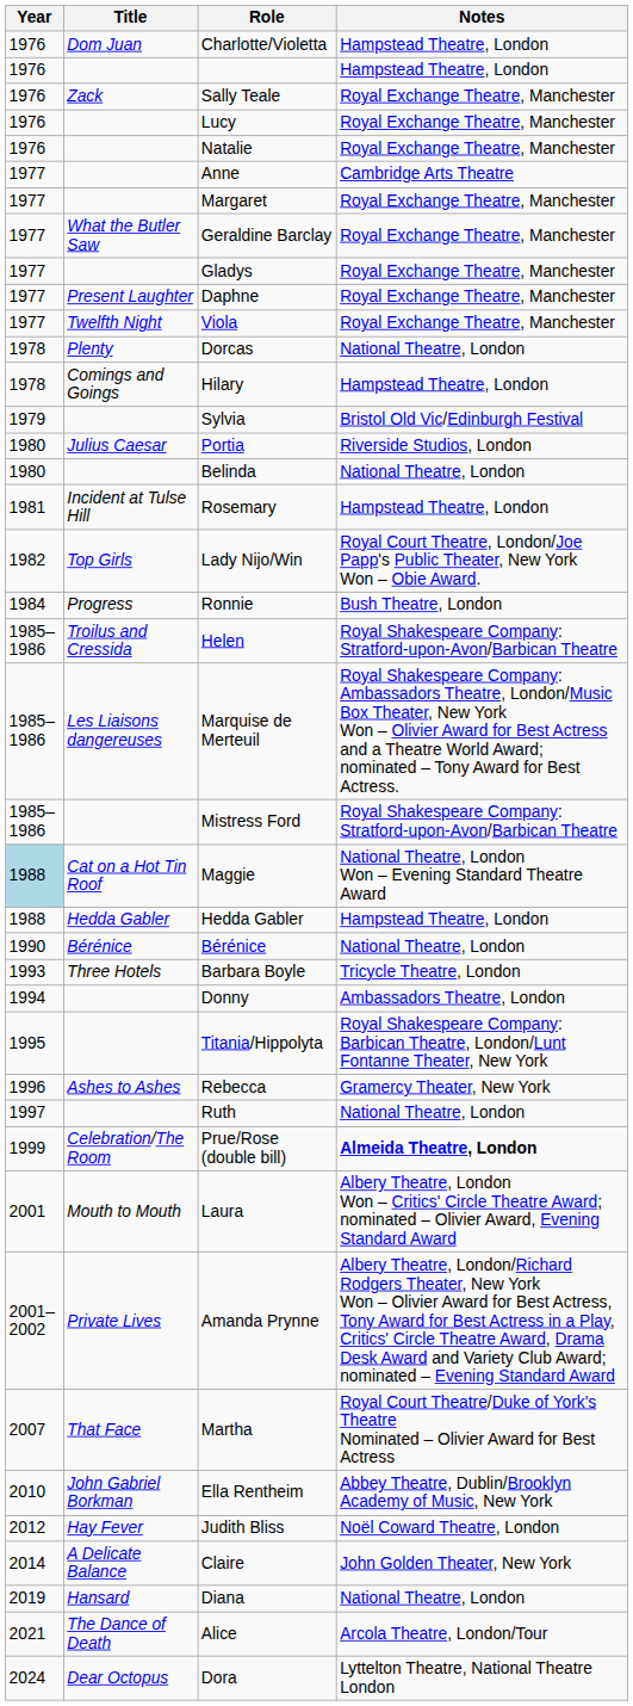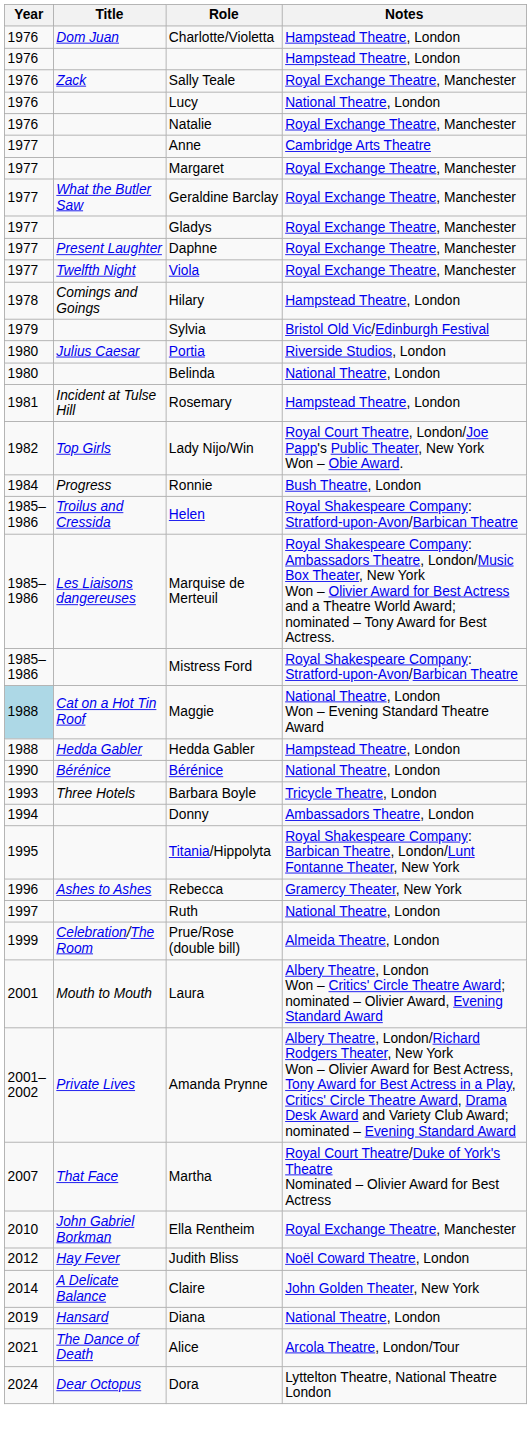 <table class="wikitable sortable">
 <tr>
 <th>Year</th>
 <th>Title</th>
 <th>Role</th>
 <th class="unsortable">Notes</th>
 </tr>
 <tr>
 <td>1976</td>
 <td><em><a href='#'>Dom Juan</a></em></td>
 <td>Charlotte/Violetta</td>
 <td><a href='#'>Hampstead Theatre</a>, London</td>
 </tr>
 <tr>
 <td>1976</td>
 <td><em></em></td>
 <td></td>
 <td><a href='#'>Hampstead Theatre</a>, London</td>
 </tr>
 <tr>
 <td>1976</td>
 <td><em><a href='#'>Zack</a></em></td>
 <td>Sally Teale</td>
 <td><a href='#'>Royal Exchange Theatre</a>, Manchester</td>
 </tr>
 <tr>
 <td>1976</td>
 <td><em></em></td>
 <td>Lucy</td>
-<td><a href='#'>Royal Exchange Theatre</a>, Manchester</td>
+<td><a href='#'>National Theatre</a>, London</td>
 </tr>
 <tr>
 <td>1976</td>
 <td><em></em></td>
 <td>Natalie</td>
 <td><a href='#'>Royal Exchange Theatre</a>, Manchester</td>
 </tr>
 <tr>
 <td>1977</td>
 <td><em></em></td>
 <td>Anne</td>
 <td><a href='#'>Cambridge Arts Theatre</a></td>
 </tr>
 <tr>
 <td>1977</td>
 <td><em></em></td>
 <td>Margaret</td>
 <td><a href='#'>Royal Exchange Theatre</a>, Manchester</td>
 </tr>
 <tr>
 <td>1977</td>
 <td><em><a href='#'>What the Butler Saw</a></em></td>
 <td>Geraldine Barclay</td>
 <td><a href='#'>Royal Exchange Theatre</a>, Manchester</td>
 </tr>
 <tr>
 <td>1977</td>
 <td><em></em></td>
 <td>Gladys</td>
 <td><a href='#'>Royal Exchange Theatre</a>, Manchester</td>
 </tr>
 <tr>
 <td>1977</td>
 <td><em><a href='#'>Present Laughter</a></em></td>
 <td>Daphne</td>
 <td><a href='#'>Royal Exchange Theatre</a>, Manchester</td>
 </tr>
 <tr>
 <td>1977</td>
 <td><em><a href='#'>Twelfth Night</a></em></td>
 <td><a href='#'>Viola</a></td>
 <td><a href='#'>Royal Exchange Theatre</a>, Manchester</td>
-</tr>
-<tr>
-<td>1978</td>
-<td><em><a href='#'>Plenty</a></em></td>
-<td>Dorcas</td>
-<td><a href='#'>National Theatre</a>, London</td>
 </tr>
 <tr>
 <td>1978</td>
 <td><em>Comings and Goings</em></td>
 <td>Hilary</td>
 <td><a href='#'>Hampstead Theatre</a>, London</td>
 </tr>
 <tr>
 <td>1979</td>
 <td><em></em></td>
 <td>Sylvia</td>
 <td><a href='#'>Bristol Old Vic</a>/<a href='#'>Edinburgh Festival</a></td>
 </tr>
 <tr>
 <td>1980</td>
 <td><em><a href='#'>Julius Caesar</a></em></td>
 <td><a href='#'>Portia</a></td>
 <td><a href='#'>Riverside Studios</a>, London</td>
 </tr>
 <tr>
 <td>1980</td>
 <td><em></em></td>
 <td>Belinda</td>
 <td><a href='#'>National Theatre</a>, London</td>
 </tr>
 <tr>
 <td>1981</td>
 <td><em>Incident at Tulse Hill</em></td>
 <td>Rosemary</td>
 <td><a href='#'>Hampstead Theatre</a>, London</td>
 </tr>
 <tr>
 <td>1982</td>
 <td><em><a href='#'>Top Girls</a></em></td>
 <td>Lady Nijo/Win</td>
 <td><a href='#'>Royal Court Theatre</a>, London/<a href='#'>Joe Papp</a>'s <a href='#'>Public Theater</a>, New York<br>Won – <a href='#'>Obie Award</a>.</td>
 </tr>
 <tr>
 <td>1984</td>
 <td><em>Progress</em></td>
 <td>Ronnie</td>
 <td><a href='#'>Bush Theatre</a>, London</td>
 </tr>
 <tr>
 <td>1985–1986</td>
 <td><em><a href='#'>Troilus and Cressida</a></em></td>
 <td><a href='#'>Helen</a></td>
 <td><a href='#'>Royal Shakespeare Company</a>: <a href='#'>Stratford-upon-Avon</a>/<a href='#'>Barbican Theatre</a></td>
 </tr>
 <tr>
 <td>1985–1986</td>
 <td><em><a href='#'>Les Liaisons dangereuses</a></em></td>
 <td>Marquise de Merteuil</td>
 <td><a href='#'>Royal Shakespeare Company</a>: <a href='#'>Ambassadors Theatre</a>, London/<a href='#'>Music Box Theater</a>, New York<br>Won – <a href='#'>Olivier Award for Best Actress</a> and a Theatre World Award; nominated – Tony Award for Best Actress.</td>
 </tr>
 <tr>
 <td>1985–1986</td>
 <td><em></em></td>
 <td>Mistress Ford</td>
 <td><a href='#'>Royal Shakespeare Company</a>: <a href='#'>Stratford-upon-Avon</a>/<a href='#'>Barbican Theatre</a></td>
 </tr>
 <tr>
 <td style="background: lightblue;">1988</td>
 <td><em><a href='#'>Cat on a Hot Tin Roof</a></em></td>
 <td>Maggie</td>
 <td><a href='#'>National Theatre</a>, London<br>Won – Evening Standard Theatre Award</td>
 </tr>
 <tr>
 <td>1988</td>
 <td><em><a href='#'>Hedda Gabler</a></em></td>
 <td>Hedda Gabler</td>
 <td><a href='#'>Hampstead Theatre</a>, London</td>
 </tr>
 <tr>
 <td>1990</td>
 <td><em><a href='#'>Bérénice</a></em></td>
 <td><a href='#'>Bérénice</a></td>
 <td><a href='#'>National Theatre</a>, London</td>
 </tr>
 <tr>
 <td>1993</td>
 <td><em>Three Hotels</em></td>
 <td>Barbara Boyle</td>
 <td><a href='#'>Tricycle Theatre</a>, London</td>
 </tr>
 <tr>
 <td>1994</td>
 <td><em></em></td>
 <td>Donny</td>
 <td><a href='#'>Ambassadors Theatre</a>, London</td>
 </tr>
 <tr>
 <td>1995</td>
 <td><em></em></td>
 <td><a href='#'>Titania</a>/Hippolyta</td>
 <td><a href='#'>Royal Shakespeare Company</a>: <a href='#'>Barbican Theatre</a>, London/<a href='#'>Lunt Fontanne Theater</a>, New York</td>
 </tr>
 <tr>
 <td>1996</td>
 <td><em><a href='#'>Ashes to Ashes</a></em></td>
 <td>Rebecca</td>
 <td><a href='#'>Gramercy Theater</a>, New York</td>
 </tr>
 <tr>
 <td>1997</td>
 <td><em></em></td>
 <td>Ruth</td>
 <td><a href='#'>National Theatre</a>, London</td>
 </tr>
 <tr>
 <td>1999</td>
 <td><em><a href='#'>Celebration</a>/<a href='#'>The Room</a></em></td>
 <td>Prue/Rose (double bill)</td>
-<td><strong><a href='#'>Almeida Theatre</a>, London</strong></td>
+<td><a href='#'>Almeida Theatre</a>, London</td>
 </tr>
 <tr>
 <td>2001</td>
 <td><em>Mouth to Mouth</em></td>
 <td>Laura</td>
 <td><a href='#'>Albery Theatre</a>, London<br>Won – <a href='#'>Critics' Circle Theatre Award</a>; nominated – Olivier Award, <a href='#'>Evening Standard Award</a></td>
 </tr>
 <tr>
 <td>2001–2002</td>
 <td><em><a href='#'>Private Lives</a></em></td>
 <td>Amanda Prynne</td>
 <td><a href='#'>Albery Theatre</a>, London/<a href='#'>Richard Rodgers Theater</a>, New York<br>Won – Olivier Award for Best Actress, <a href='#'>Tony Award for Best Actress in a Play</a>, <a href='#'>Critics' Circle Theatre Award</a>, <a href='#'>Drama Desk Award</a> and Variety Club Award; nominated – <a href='#'>Evening Standard Award</a></td>
 </tr>
 <tr>
 <td>2007</td>
 <td><em><a href='#'>That Face</a></em></td>
 <td>Martha</td>
 <td><a href='#'>Royal Court Theatre</a>/<a href='#'>Duke of York's Theatre</a><br>Nominated – Olivier Award for Best Actress</td>
 </tr>
 <tr>
 <td>2010</td>
 <td><em><a href='#'>John Gabriel Borkman</a></em></td>
 <td>Ella Rentheim</td>
-<td><a href='#'>Abbey Theatre</a>, Dublin/<a href='#'>Brooklyn Academy of Music</a>, New York</td>
+<td><a href='#'>Royal Exchange Theatre</a>, Manchester</td>
 </tr>
 <tr>
 <td>2012</td>
 <td><em><a href='#'>Hay Fever</a></em></td>
 <td>Judith Bliss</td>
 <td><a href='#'>Noël Coward Theatre</a>, London</td>
 </tr>
 <tr>
 <td>2014</td>
 <td><em><a href='#'>A Delicate Balance</a></em></td>
 <td>Claire</td>
 <td><a href='#'>John Golden Theater</a>, New York</td>
 </tr>
 <tr>
 <td>2019</td>
 <td><em><a href='#'>Hansard</a></em></td>
 <td>Diana</td>
 <td><a href='#'>National Theatre</a>, London</td>
 </tr>
 <tr>
 <td>2021</td>
 <td><em><a href='#'>The Dance of Death</a></em></td>
 <td>Alice</td>
 <td><a href='#'>Arcola Theatre</a>, London/Tour</td>
 </tr>
 <tr>
 <td>2024</td>
 <td><em><a href='#'>Dear Octopus</a></em></td>
 <td>Dora</td>
 <td>Lyttelton Theatre, National Theatre London</td>
 </tr>
 </table>
